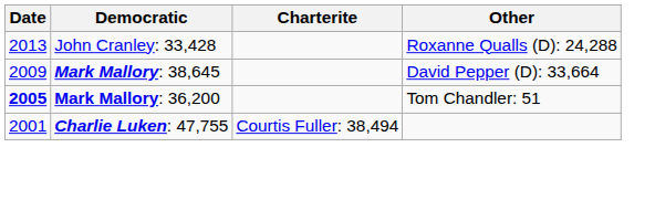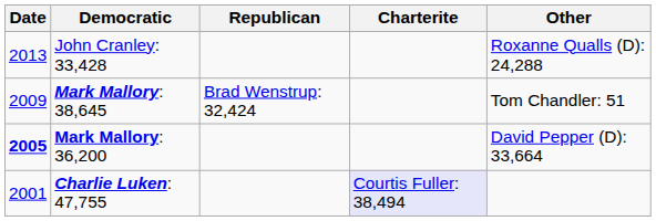 <table class="wikitable sortable">
 <tr>
 <th>Date</th>
 <th>Democratic</th>
+<th>Republican</th>
 <th>Charterite</th>
 <th>Other</th>
 </tr>
 <tr>
 <td><a href='#'>2013</a></td>
 <td><a href='#'>John Cranley</a>: 33,428</td>
 <td> </td>
+<td> </td>
 <td><a href='#'>Roxanne Qualls</a> (D): 24,288</td>
 </tr>
 <tr>
 <td><a href='#'>2009</a></td>
 <td><strong><em><a href='#'>Mark Mallory</a></em></strong>: 38,645</td>
+<td><a href='#'>Brad Wenstrup</a>: 32,424</td>
 <td> </td>
-<td><a href='#'>David Pepper</a> (D): 33,664</td>
+<td>Tom Chandler: 51</td>
 </tr>
 <tr>
 <td><strong><a href='#'>2005</a></strong></td>
 <td><strong><a href='#'>Mark Mallory</a></strong>: 36,200</td>
 <td> </td>
-<td>Tom Chandler: 51</td>
+<td> </td>
+<td><a href='#'>David Pepper</a> (D): 33,664</td>
 </tr>
 <tr>
 <td><a href='#'>2001</a></td>
 <td><strong><em><a href='#'>Charlie Luken</a></em></strong>: 47,755</td>
-<td><a href='#'>Courtis Fuller</a>: 38,494</td>
+<td> </td>
+<td style="background: lavender;"><a href='#'>Courtis Fuller</a>: 38,494</td>
 <td> </td>
 </tr>
 </table>
